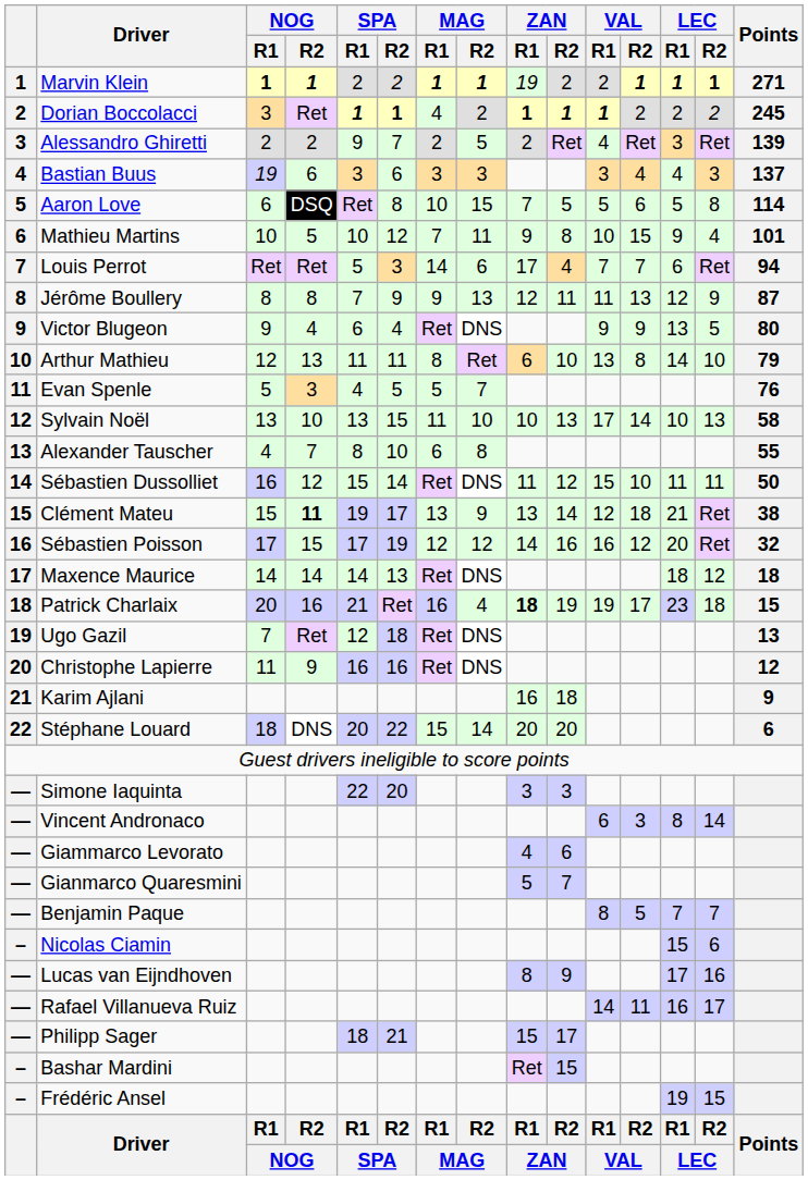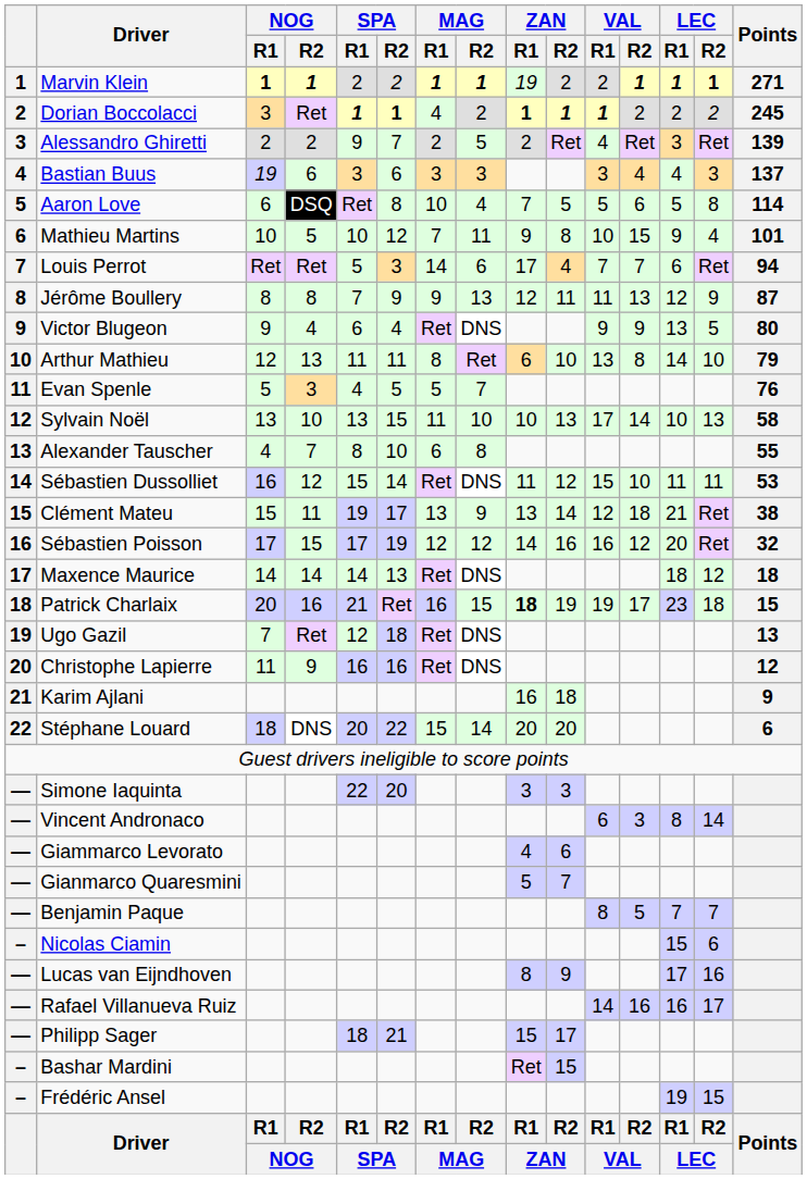 <table class="wikitable" style="font-size:85%; text-align: center;">
 <tr>
 <th rowspan=2></th>
 <th rowspan=2>Driver</th>
 <th colspan=2><a href='#'>NOG</a><br></th>
 <th colspan=2><a href='#'>SPA</a><br></th>
 <th colspan=2><a href='#'>MAG</a><br></th>
 <th colspan=2><a href='#'>ZAN</a><br></th>
 <th colspan=2><a href='#'>VAL</a><br></th>
 <th colspan=2><a href='#'>LEC</a><br></th>
 <th rowspan="2">Points</th>
 </tr>
 <tr>
 <th>R1</th>
 <th>R2</th>
 <th>R1</th>
 <th>R2</th>
 <th>R1</th>
 <th>R2</th>
 <th>R1</th>
 <th>R2</th>
 <th>R1</th>
 <th>R2</th>
 <th>R1</th>
 <th>R2</th>
 </tr>
 <tr>
 <th>1</th>
 <td align=left> <a href='#'>Marvin Klein</a></td>
 <td style="background:#FFFFBF;"><strong>1</strong></td>
 <td style="background:#FFFFBF;"><strong><em>1</em></strong></td>
 <td style="background:#DFDFDF;">2</td>
 <td style="background:#DFDFDF;"><em>2</em></td>
 <td style="background:#FFFFBF;"><strong><em>1</em></strong></td>
 <td style="background:#FFFFBF;"><strong><em>1</em></strong></td>
 <td style="background:#DFFFDF;"><em>19</em></td>
 <td style="background:#DFDFDF;">2</td>
 <td style="background:#DFDFDF;">2</td>
 <td style="background:#FFFFBF;"><strong><em>1</em></strong></td>
 <td style="background:#FFFFBF;"><strong><em>1</em></strong></td>
 <td style="background:#FFFFBF;"><strong>1</strong></td>
 <th>271</th>
 </tr>
 <tr>
 <th>2</th>
 <td align=left> <a href='#'>Dorian Boccolacci</a></td>
 <td style="background:#FFDF9F;">3</td>
 <td style="background:#EFCFFF;">Ret</td>
 <td style="background:#FFFFBF;"><strong><em>1</em></strong></td>
 <td style="background:#FFFFBF;"><strong>1</strong></td>
 <td style="background:#DFFFDF;">4</td>
 <td style="background:#DFDFDF;">2</td>
 <td style="background:#FFFFBF;"><strong>1</strong></td>
 <td style="background:#FFFFBF;"><strong><em>1</em></strong></td>
 <td style="background:#FFFFBF;"><strong><em>1</em></strong></td>
 <td style="background:#DFDFDF;">2</td>
 <td style="background:#DFDFDF;">2</td>
 <td style="background:#DFDFDF;"><em>2</em></td>
 <th>245</th>
 </tr>
 <tr>
 <th>3</th>
 <td align=left> <a href='#'>Alessandro Ghiretti</a></td>
 <td style="background:#DFDFDF;">2</td>
 <td style="background:#DFDFDF;">2</td>
 <td style="background:#DFFFDF;">9</td>
 <td style="background:#DFFFDF;">7</td>
 <td style="background:#DFDFDF;">2</td>
 <td style="background:#DFFFDF;">5</td>
 <td style="background:#DFDFDF;">2</td>
 <td style="background:#EFCFFF;">Ret</td>
 <td style="background:#DFFFDF;">4</td>
 <td style="background:#EFCFFF;">Ret</td>
 <td style="background:#FFDF9F;">3</td>
 <td style="background:#EFCFFF;">Ret</td>
 <th>139</th>
 </tr>
 <tr>
 <th>4</th>
 <td align=left> <a href='#'>Bastian Buus</a></td>
 <td style="background:#CFCFFF;"><em>19</em></td>
 <td style="background:#DFFFDF;">6</td>
 <td style="background:#FFDF9F;">3</td>
 <td style="background:#DFFFDF;">6</td>
 <td style="background:#FFDF9F;">3</td>
 <td style="background:#FFDF9F;">3</td>
 <td style="background:#;"></td>
 <td style="background:#;"></td>
 <td style="background:#FFDF9F;">3</td>
 <td style="background:#FFDF9F;">4</td>
 <td style="background:#DFFFDF;">4</td>
 <td style="background:#FFDF9F;">3</td>
 <th>137</th>
 </tr>
 <tr>
 <th>5</th>
 <td align=left> <a href='#'>Aaron Love</a></td>
 <td style="background:#DFFFDF;">6</td>
 <td style="background-color:#000000;color:white">DSQ</td>
 <td style="background:#EFCFFF;">Ret</td>
 <td style="background:#DFFFDF;">8</td>
 <td style="background:#DFFFDF;">10</td>
-<td style="background:#DFFFDF;">15</td>
+<td style="background:#DFFFDF;">4</td>
 <td style="background:#DFFFDF;">7</td>
 <td style="background:#DFFFDF;">5</td>
 <td style="background:#DFFFDF;">5</td>
 <td style="background:#DFFFDF;">6</td>
 <td style="background:#DFFFDF;">5</td>
 <td style="background:#DFFFDF;">8</td>
 <th>114</th>
 </tr>
 <tr>
 <th>6</th>
 <td align=left> Mathieu Martins</td>
 <td style="background:#DFFFDF;">10</td>
 <td style="background:#DFFFDF;">5</td>
 <td style="background:#DFFFDF;">10</td>
 <td style="background:#DFFFDF;">12</td>
 <td style="background:#DFFFDF;">7</td>
 <td style="background:#DFFFDF;">11</td>
 <td style="background:#DFFFDF;">9</td>
 <td style="background:#DFFFDF;">8</td>
 <td style="background:#DFFFDF;">10</td>
 <td style="background:#DFFFDF;">15</td>
 <td style="background:#DFFFDF;">9</td>
 <td style="background:#DFFFDF;">4</td>
 <th>101</th>
 </tr>
 <tr>
 <th>7</th>
 <td align=left> Louis Perrot</td>
 <td style="background:#EFCFFF;">Ret</td>
 <td style="background:#EFCFFF;">Ret</td>
 <td style="background:#DFFFDF;">5</td>
 <td style="background:#FFDF9F;">3</td>
 <td style="background:#DFFFDF;">14</td>
 <td style="background:#DFFFDF;">6</td>
 <td style="background:#DFFFDF;">17</td>
 <td style="background:#FFDF9F;">4</td>
 <td style="background:#DFFFDF;">7</td>
 <td style="background:#DFFFDF;">7</td>
 <td style="background:#DFFFDF;">6</td>
 <td style="background:#EFCFFF;">Ret</td>
 <th>94</th>
 </tr>
 <tr>
 <th>8</th>
 <td align=left> Jérôme Boullery</td>
 <td style="background:#DFFFDF;">8</td>
 <td style="background:#DFFFDF;">8</td>
 <td style="background:#DFFFDF;">7</td>
 <td style="background:#DFFFDF;">9</td>
 <td style="background:#DFFFDF;">9</td>
 <td style="background:#DFFFDF;">13</td>
 <td style="background:#DFFFDF;">12</td>
 <td style="background:#DFFFDF;">11</td>
 <td style="background:#DFFFDF;">11</td>
 <td style="background:#DFFFDF;">13</td>
 <td style="background:#DFFFDF;">12</td>
 <td style="background:#DFFFDF;">9</td>
 <th>87</th>
 </tr>
 <tr>
 <th>9</th>
 <td align=left> Victor Blugeon</td>
 <td style="background:#DFFFDF;">9</td>
 <td style="background:#DFFFDF;">4</td>
 <td style="background:#DFFFDF;">6</td>
 <td style="background:#DFFFDF;">4</td>
 <td style="background:#EFCFFF;">Ret</td>
 <td style="background:#FFFFFF;">DNS</td>
 <td style="background:#;"></td>
 <td style="background:#;"></td>
 <td style="background:#DFFFDF;">9</td>
 <td style="background:#DFFFDF;">9</td>
 <td style="background:#DFFFDF;">13</td>
 <td style="background:#DFFFDF;">5</td>
 <th>80</th>
 </tr>
 <tr>
 <th>10</th>
 <td align=left> Arthur Mathieu</td>
 <td style="background:#DFFFDF;">12</td>
 <td style="background:#DFFFDF;">13</td>
 <td style="background:#DFFFDF;">11</td>
 <td style="background:#DFFFDF;">11</td>
 <td style="background:#DFFFDF;">8</td>
 <td style="background:#EFCFFF;">Ret</td>
 <td style="background:#FFDF9F;">6</td>
 <td style="background:#DFFFDF;">10</td>
 <td style="background:#DFFFDF;">13</td>
 <td style="background:#DFFFDF;">8</td>
 <td style="background:#DFFFDF;">14</td>
 <td style="background:#DFFFDF;">10</td>
 <th>79</th>
 </tr>
 <tr>
 <th>11</th>
 <td align=left> Evan Spenle</td>
 <td style="background:#DFFFDF;">5</td>
 <td style="background:#FFDF9F;">3</td>
 <td style="background:#DFFFDF;">4</td>
 <td style="background:#DFFFDF;">5</td>
 <td style="background:#DFFFDF;">5</td>
 <td style="background:#DFFFDF;">7</td>
 <td></td>
 <td></td>
 <td></td>
 <td></td>
 <td></td>
 <td></td>
 <th>76</th>
 </tr>
 <tr>
 <th>12</th>
 <td align=left> Sylvain Noël</td>
 <td style="background:#DFFFDF;">13</td>
 <td style="background:#DFFFDF;">10</td>
 <td style="background:#DFFFDF;">13</td>
 <td style="background:#DFFFDF;">15</td>
 <td style="background:#DFFFDF;">11</td>
 <td style="background:#DFFFDF;">10</td>
 <td style="background:#DFFFDF;">10</td>
 <td style="background:#DFFFDF;">13</td>
 <td style="background:#DFFFDF;">17</td>
 <td style="background:#DFFFDF;">14</td>
 <td style="background:#DFFFDF;">10</td>
 <td style="background:#DFFFDF;">13</td>
 <th>58</th>
 </tr>
 <tr>
 <th>13</th>
 <td align=left> Alexander Tauscher</td>
 <td style="background:#DFFFDF;">4</td>
 <td style="background:#DFFFDF;">7</td>
 <td style="background:#DFFFDF;">8</td>
 <td style="background:#DFFFDF;">10</td>
 <td style="background:#DFFFDF;">6</td>
 <td style="background:#DFFFDF;">8</td>
 <td></td>
 <td></td>
 <td></td>
 <td></td>
 <td></td>
 <td></td>
 <th>55</th>
 </tr>
 <tr>
 <th>14</th>
 <td align=left> Sébastien Dussolliet</td>
 <td style="background:#CFCFFF;">16</td>
 <td style="background:#DFFFDF;">12</td>
 <td style="background:#DFFFDF;">15</td>
 <td style="background:#DFFFDF;">14</td>
 <td style="background:#EFCFFF;">Ret</td>
 <td style="background:#FFFFFF;">DNS</td>
 <td style="background:#DFFFDF;">11</td>
 <td style="background:#DFFFDF;">12</td>
 <td style="background:#DFFFDF;">15</td>
 <td style="background:#DFFFDF;">10</td>
 <td style="background:#DFFFDF;">11</td>
 <td style="background:#DFFFDF;">11</td>
-<th>50</th>
+<th>53</th>
 </tr>
 <tr>
 <th>15</th>
 <td align=left> Clément Mateu</td>
 <td style="background:#DFFFDF;">15</td>
-<td style="background:#DFFFDF;"><strong>11</strong></td>
+<td style="background:#DFFFDF;">11</td>
 <td style="background:#CFCFFF;">19</td>
 <td style="background:#CFCFFF;">17</td>
 <td style="background:#DFFFDF;">13</td>
 <td style="background:#DFFFDF;">9</td>
 <td style="background:#DFFFDF;">13</td>
 <td style="background:#DFFFDF;">14</td>
 <td style="background:#DFFFDF;">12</td>
 <td style="background:#DFFFDF;">18</td>
 <td style="background:#DFFFDF;">21</td>
 <td style="background:#EFCFFF;">Ret</td>
 <th>38</th>
 </tr>
 <tr>
 <th>16</th>
 <td align=left> Sébastien Poisson</td>
 <td style="background:#CFCFFF;">17</td>
 <td style="background:#DFFFDF;">15</td>
 <td style="background:#CFCFFF;">17</td>
 <td style="background:#CFCFFF;">19</td>
 <td style="background:#DFFFDF;">12</td>
 <td style="background:#DFFFDF;">12</td>
 <td style="background:#DFFFDF;">14</td>
 <td style="background:#DFFFDF;">16</td>
 <td style="background:#DFFFDF;">16</td>
 <td style="background:#DFFFDF;">12</td>
 <td style="background:#DFFFDF;">20</td>
 <td style="background:#EFCFFF;">Ret</td>
 <th>32</th>
 </tr>
 <tr>
 <th>17</th>
 <td align=left> Maxence Maurice</td>
 <td style="background:#DFFFDF;">14</td>
 <td style="background:#DFFFDF;">14</td>
 <td style="background:#DFFFDF;">14</td>
 <td style="background:#DFFFDF;">13</td>
 <td style="background:#EFCFFF;">Ret</td>
 <td style="background:#FFFFFF;">DNS</td>
 <td style="background:#;"></td>
 <td style="background:#;"></td>
 <td style="background:#;"></td>
 <td style="background:#;"></td>
 <td style="background:#DFFFDF;">18</td>
 <td style="background:#DFFFDF;">12</td>
 <th>18</th>
 </tr>
 <tr>
 <th>18</th>
 <td align=left> Patrick Charlaix</td>
 <td style="background:#CFCFFF;">20</td>
 <td style="background:#CFCFFF;">16</td>
 <td style="background:#CFCFFF;">21</td>
 <td style="background:#EFCFFF;">Ret</td>
 <td style="background:#CFCFFF;">16</td>
-<td style="background:#DFFFDF;">4</td>
+<td style="background:#DFFFDF;">15</td>
 <td style="background:#DFFFDF;"><strong>18</strong></td>
 <td style="background:#DFFFDF;">19</td>
 <td style="background:#DFFFDF;">19</td>
 <td style="background:#DFFFDF;">17</td>
 <td style="background:#CFCFFF;">23</td>
 <td style="background:#DFFFDF;">18</td>
 <th>15</th>
 </tr>
 <tr>
 <th>19</th>
 <td align=left> Ugo Gazil</td>
 <td style="background:#DFFFDF;">7</td>
 <td style="background:#EFCFFF;">Ret</td>
 <td style="background:#DFFFDF;">12</td>
 <td style="background:#CFCFFF;">18</td>
 <td style="background:#EFCFFF;">Ret</td>
 <td style="background:#FFFFFF;">DNS</td>
 <td></td>
 <td></td>
 <td></td>
 <td></td>
 <td></td>
 <td></td>
 <th>13</th>
 </tr>
 <tr>
 <th>20</th>
 <td align=left> Christophe Lapierre</td>
 <td style="background:#DFFFDF;">11</td>
 <td style="background:#DFFFDF;">9</td>
 <td style="background:#CFCFFF;">16</td>
 <td style="background:#CFCFFF;">16</td>
 <td style="background:#EFCFFF;">Ret</td>
 <td style="background:#FFFFFF;">DNS</td>
 <td style="background:#;"></td>
 <td style="background:#;"></td>
 <td style="background:#;"></td>
 <td style="background:#;"></td>
 <td style="background:#;"></td>
 <td style="background:#;"></td>
 <th>12</th>
 </tr>
 <tr>
 <th>21</th>
 <td align=left> Karim Ajlani</td>
 <td></td>
 <td></td>
 <td></td>
 <td></td>
 <td></td>
 <td></td>
 <td style="background:#DFFFDF;">16</td>
 <td style="background:#DFFFDF;">18</td>
 <td></td>
 <td></td>
 <td></td>
 <td></td>
 <th>9</th>
 </tr>
 <tr>
 <th>22</th>
 <td align=left> Stéphane Louard</td>
 <td style="background:#CFCFFF;">18</td>
 <td style="background:#FFFFFF;">DNS</td>
 <td style="background:#CFCFFF;">20</td>
 <td style="background:#CFCFFF;">22</td>
 <td style="background:#DFFFDF;">15</td>
 <td style="background:#DFFFDF;">14</td>
 <td style="background:#DFFFDF;">20</td>
 <td style="background:#DFFFDF;">20</td>
 <td></td>
 <td></td>
 <td></td>
 <td></td>
 <th>6</th>
 </tr>
 <tr>
 <td colspan="15"><em>Guest drivers ineligible to score points</em></td>
 </tr>
 <tr>
 <th>—</th>
 <td align=left> Simone Iaquinta</td>
 <td></td>
 <td></td>
 <td style="background:#CFCFFF" align=center>22</td>
 <td style="background:#CFCFFF" align=center>20</td>
 <td></td>
 <td></td>
 <td style="background:#CFCFFF" align=center>3</td>
 <td style="background:#CFCFFF" align=center>3</td>
 <td></td>
 <td></td>
 <td></td>
 <td></td>
 <th></th>
 </tr>
 <tr>
 <th>—</th>
 <td align=left> Vincent Andronaco</td>
 <td></td>
 <td></td>
 <td></td>
 <td></td>
 <td></td>
 <td></td>
 <td></td>
 <td></td>
 <td style="background:#CFCFFF" align=center>6</td>
 <td style="background:#CFCFFF" align=center>3</td>
 <td style="background:#CFCFFF" align=center>8</td>
 <td style="background:#CFCFFF" align=center>14</td>
 <th></th>
 </tr>
 <tr>
 <th>—</th>
 <td align=left> Giammarco Levorato</td>
 <td></td>
 <td></td>
 <td></td>
 <td></td>
 <td></td>
 <td></td>
 <td style="background:#CFCFFF" align=center>4</td>
 <td style="background:#CFCFFF" align=center>6</td>
 <td></td>
 <td></td>
 <td></td>
 <td></td>
 <th></th>
 </tr>
 <tr>
 <th>—</th>
 <td align=left> Gianmarco Quaresmini</td>
 <td></td>
 <td></td>
 <td></td>
 <td></td>
 <td></td>
 <td></td>
 <td style="background:#CFCFFF" align=center>5</td>
 <td style="background:#CFCFFF" align=center>7</td>
 <td></td>
 <td></td>
 <td></td>
 <td></td>
 <th></th>
 </tr>
 <tr>
 <th>—</th>
 <td align=left> Benjamin Paque</td>
 <td></td>
 <td></td>
 <td></td>
 <td></td>
 <td></td>
 <td></td>
 <td></td>
 <td></td>
 <td style="background:#CFCFFF" align=center>8</td>
 <td style="background:#CFCFFF" align=center>5</td>
 <td style="background:#CFCFFF" align=center>7</td>
 <td style="background:#CFCFFF" align=center>7</td>
 <th></th>
 </tr>
 <tr>
 <th>–</th>
 <td align=left> <a href='#'>Nicolas Ciamin</a></td>
 <td></td>
 <td></td>
 <td></td>
 <td></td>
 <td></td>
 <td></td>
 <td></td>
 <td></td>
 <td></td>
 <td></td>
 <td style="background:#CFCFFF" align=center>15</td>
 <td style="background:#CFCFFF" align=center>6</td>
 <th></th>
 </tr>
 <tr>
 <th>—</th>
 <td align=left> Lucas van Eijndhoven</td>
 <td></td>
 <td></td>
 <td></td>
 <td></td>
 <td></td>
 <td></td>
 <td style="background:#CFCFFF" align=center>8</td>
 <td style="background:#CFCFFF" align=center>9</td>
 <td></td>
 <td></td>
 <td style="background:#CFCFFF" align=center>17</td>
 <td style="background:#CFCFFF" align=center>16</td>
 <th></th>
 </tr>
 <tr>
 <th>—</th>
 <td align=left> Rafael Villanueva Ruiz</td>
 <td></td>
 <td></td>
 <td></td>
 <td></td>
 <td></td>
 <td></td>
 <td></td>
 <td></td>
 <td style="background:#CFCFFF" align=center>14</td>
-<td style="background:#CFCFFF" align=center>11</td>
+<td style="background:#CFCFFF" align=center>16</td>
 <td style="background:#CFCFFF" align=center>16</td>
 <td style="background:#CFCFFF" align=center>17</td>
 <th></th>
 </tr>
 <tr>
 <th>—</th>
 <td align=left> Philipp Sager</td>
 <td></td>
 <td></td>
 <td style="background:#CFCFFF" align=center>18</td>
 <td style="background:#CFCFFF" align=center>21</td>
 <td></td>
 <td></td>
 <td style="background:#CFCFFF" align=center>15</td>
 <td style="background:#CFCFFF" align=center>17</td>
 <td></td>
 <td></td>
 <td></td>
 <td></td>
 <th></th>
 </tr>
 <tr>
 <th>–</th>
 <td align=left> Bashar Mardini</td>
 <td></td>
 <td></td>
 <td></td>
 <td></td>
 <td></td>
 <td></td>
 <td style="background:#EFCFFF" align=center>Ret</td>
 <td style="background:#CFCFFF" align=center>15</td>
 <td></td>
 <td></td>
 <td></td>
 <td></td>
 <th></th>
 </tr>
 <tr>
 <th>–</th>
 <td align=left> Frédéric Ansel</td>
 <td></td>
 <td></td>
 <td></td>
 <td></td>
 <td></td>
 <td></td>
 <td></td>
 <td></td>
 <td></td>
 <td></td>
 <td style="background:#CFCFFF" align=center>19</td>
 <td style="background:#CFCFFF" align=center>15</td>
 <th></th>
 </tr>
 <tr>
 <th rowspan=2></th>
 <th rowspan=2>Driver</th>
 <th>R1</th>
 <th>R2</th>
 <th>R1</th>
 <th>R2</th>
 <th>R1</th>
 <th>R2</th>
 <th>R1</th>
 <th>R2</th>
 <th>R1</th>
 <th>R2</th>
 <th>R1</th>
 <th>R2</th>
 <th rowspan="2">Points</th>
 </tr>
 <tr>
 <th colspan=2><a href='#'>NOG</a><br></th>
 <th colspan=2><a href='#'>SPA</a><br></th>
 <th colspan=2><a href='#'>MAG</a><br></th>
 <th colspan=2><a href='#'>ZAN</a><br></th>
 <th colspan=2><a href='#'>VAL</a><br></th>
 <th colspan=2><a href='#'>LEC</a><br></th>
 </tr>
 </table>
